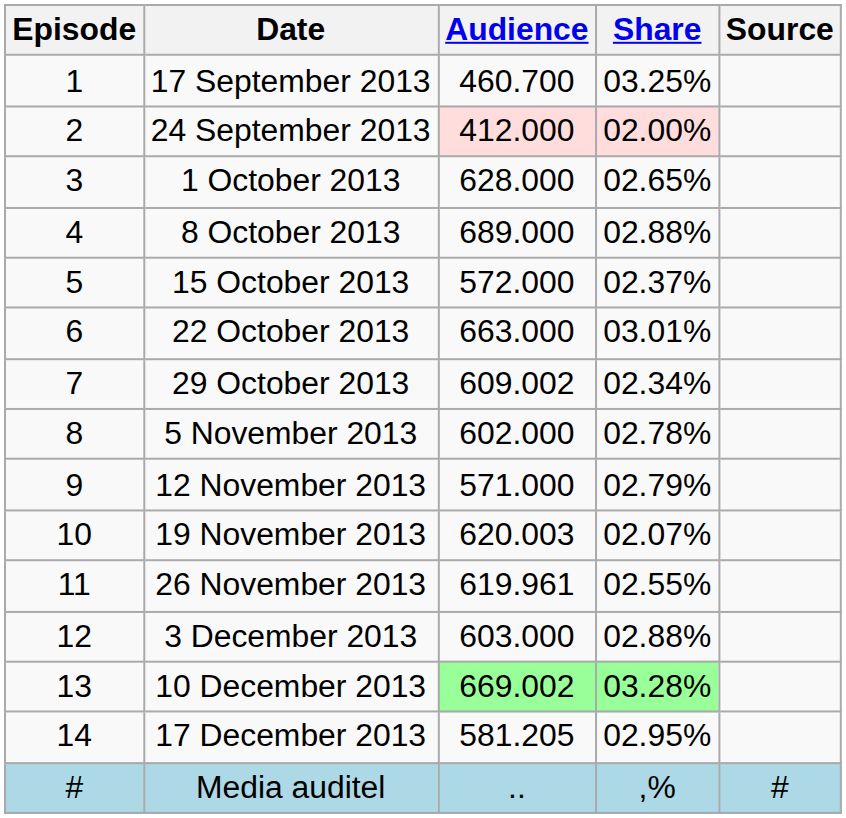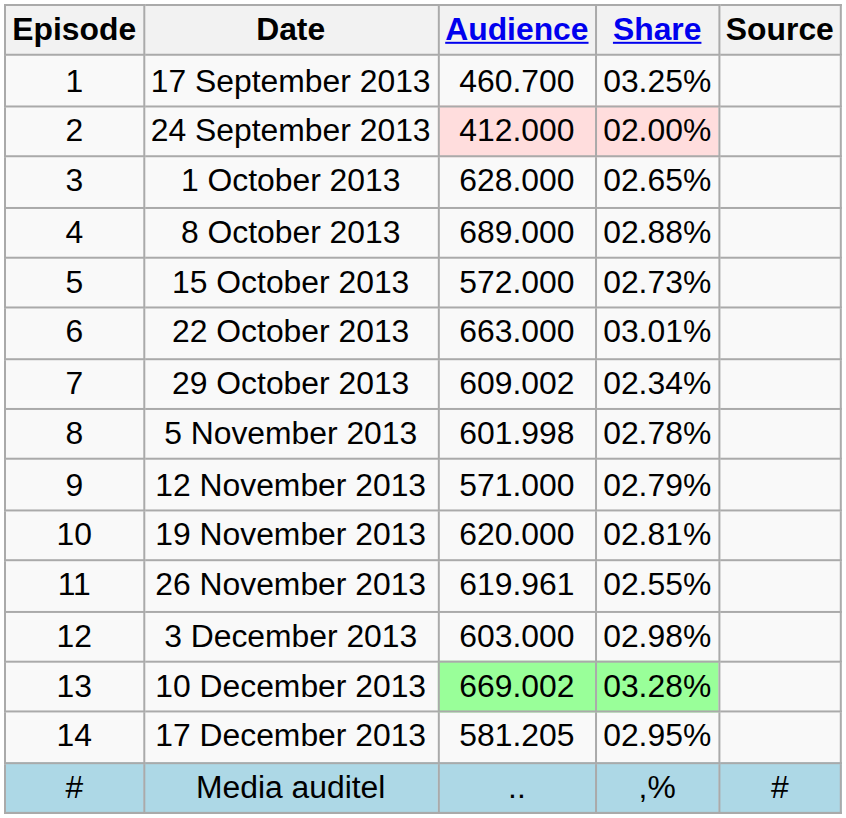 <table class="wikitable" style="text-align:center;">
 <tr>
 <th>Episode</th>
 <th>Date</th>
 <th><a href='#'>Audience</a></th>
 <th><a href='#'>Share</a></th>
 <th>Source</th>
 </tr>
 <tr>
 <td>1</td>
 <td>17 September 2013</td>
 <td>460.700</td>
 <td>03.25%</td>
 <td></td>
 </tr>
 <tr>
 <td>2</td>
 <td>24 September 2013</td>
 <td style="background: #FDD;">412.000</td>
 <td style="background: #FDD;">02.00%</td>
 <td></td>
 </tr>
 <tr>
 <td>3</td>
 <td>1 October 2013</td>
 <td>628.000</td>
 <td>02.65%</td>
 <td></td>
 </tr>
 <tr>
 <td>4</td>
 <td>8 October 2013</td>
 <td>689.000</td>
 <td>02.88%</td>
 <td></td>
 </tr>
 <tr>
 <td>5</td>
 <td>15 October 2013</td>
 <td>572.000</td>
-<td>02.37%</td>
+<td>02.73%</td>
 <td></td>
 </tr>
 <tr>
 <td>6</td>
 <td>22 October 2013</td>
 <td>663.000</td>
 <td>03.01%</td>
 <td></td>
 </tr>
 <tr>
 <td>7</td>
 <td>29 October 2013</td>
 <td>609.002</td>
 <td>02.34%</td>
 <td></td>
 </tr>
 <tr>
 <td>8</td>
 <td>5 November 2013</td>
-<td>602.000</td>
+<td>601.998</td>
 <td>02.78%</td>
 <td></td>
 </tr>
 <tr>
 <td>9</td>
 <td>12 November 2013</td>
 <td>571.000</td>
 <td>02.79%</td>
 <td></td>
 </tr>
 <tr>
 <td>10</td>
 <td>19 November 2013</td>
-<td>620.003</td>
-<td>02.07%</td>
+<td>620.000</td>
+<td>02.81%</td>
 <td></td>
 </tr>
 <tr>
 <td>11</td>
 <td>26 November 2013</td>
 <td>619.961</td>
 <td>02.55%</td>
 <td></td>
 </tr>
 <tr>
 <td>12</td>
 <td>3 December 2013</td>
 <td>603.000</td>
-<td>02.88%</td>
+<td>02.98%</td>
 <td></td>
 </tr>
 <tr>
 <td>13</td>
 <td>10 December 2013</td>
 <td bgcolor=99ff99>669.002</td>
 <td bgcolor=99ff99>03.28%</td>
 <td></td>
 </tr>
 <tr>
 <td>14</td>
 <td>17 December 2013</td>
 <td>581.205</td>
 <td>02.95%</td>
 <td></td>
 </tr>
 <tr>
 <td bgcolor="lightblue">#</td>
 <td bgcolor="lightblue">Media auditel</td>
 <td bgcolor="lightblue">..</td>
 <td bgcolor="lightblue">,%</td>
 <td bgcolor="lightblue">#</td>
 </tr>
 <tr>
 </tr>
 </table>
